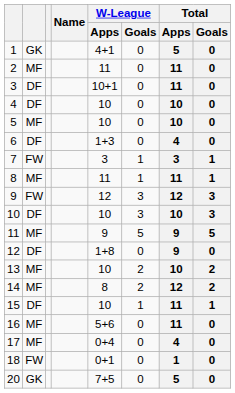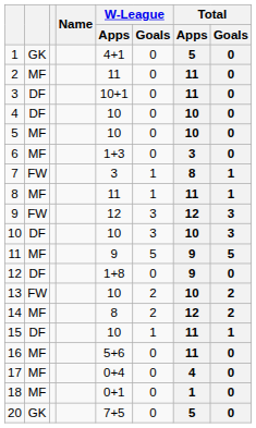 <table class="wikitable sortable" style="text-align:center;">
 <tr>
 <th rowspan="2"></th>
 <th rowspan="2"></th>
 <th rowspan="2"></th>
 <th rowspan="2">Name</th>
 <th colspan="2"><a href='#'>W-League</a></th>
 <th colspan="2">Total</th>
 </tr>
 <tr>
 <th>Apps</th>
 <th>Goals</th>
 <th>Apps</th>
 <th>Goals</th>
 </tr>
 <tr>
 <td>1</td>
 <td>GK</td>
 <td></td>
 <td align="left"><br></td>
 <td>4+1</td>
 <td>0<br></td>
 <th>5</th>
 <th>0</th>
 </tr>
 <tr>
 <td>2</td>
 <td>MF</td>
 <td></td>
 <td align="left"><br></td>
 <td>11</td>
 <td>0<br></td>
 <th>11</th>
 <th>0</th>
 </tr>
 <tr>
 <td>3</td>
 <td>DF</td>
 <td></td>
 <td align="left"><br></td>
 <td>10+1</td>
 <td>0<br></td>
 <th>11</th>
 <th>0</th>
 </tr>
 <tr>
 <td>4</td>
 <td>DF</td>
 <td></td>
 <td align="left"><br></td>
 <td>10</td>
 <td>0<br></td>
 <th>10</th>
 <th>0</th>
 </tr>
 <tr>
 <td>5</td>
 <td>MF</td>
 <td></td>
 <td align="left"><br></td>
 <td>10</td>
 <td>0<br></td>
 <th>10</th>
 <th>0</th>
 </tr>
 <tr>
 <td>6</td>
-<td>DF</td>
+<td>MF</td>
 <td></td>
 <td align="left"><br></td>
 <td>1+3</td>
 <td>0<br></td>
-<th>4</th>
+<th>3</th>
 <th>0</th>
 </tr>
 <tr>
 <td>7</td>
 <td>FW</td>
 <td></td>
 <td align="left"><br></td>
 <td>3</td>
 <td>1<br></td>
-<th>3</th>
+<th>8</th>
 <th>1</th>
 </tr>
 <tr>
 <td>8</td>
 <td>MF</td>
 <td></td>
 <td align="left"><br></td>
 <td>11</td>
 <td>1<br></td>
 <th>11</th>
 <th>1</th>
 </tr>
 <tr>
 <td>9</td>
 <td>FW</td>
 <td></td>
 <td align="left"><br></td>
 <td>12</td>
 <td>3<br></td>
 <th>12</th>
 <th>3</th>
 </tr>
 <tr>
 <td>10</td>
 <td>DF</td>
 <td></td>
 <td align="left"><br></td>
 <td>10</td>
 <td>3<br></td>
 <th>10</th>
 <th>3</th>
 </tr>
 <tr>
 <td>11</td>
 <td>MF</td>
 <td></td>
 <td align="left"><br></td>
 <td>9</td>
 <td>5<br></td>
 <th>9</th>
 <th>5</th>
 </tr>
 <tr>
 <td>12</td>
 <td>DF</td>
 <td></td>
 <td align="left"><br></td>
 <td>1+8</td>
 <td>0<br></td>
 <th>9</th>
 <th>0</th>
 </tr>
 <tr>
 <td>13</td>
-<td>MF</td>
+<td>FW</td>
 <td></td>
 <td align="left"><br></td>
 <td>10</td>
 <td>2<br></td>
 <th>10</th>
 <th>2</th>
 </tr>
 <tr>
 <td>14</td>
 <td>MF</td>
 <td></td>
 <td align="left"><br></td>
 <td>8</td>
 <td>2<br></td>
 <th>12</th>
 <th>2</th>
 </tr>
 <tr>
 <td>15</td>
 <td>DF</td>
 <td></td>
 <td align="left"><br></td>
 <td>10</td>
 <td>1<br></td>
 <th>11</th>
 <th>1</th>
 </tr>
 <tr>
 <td>16</td>
 <td>MF</td>
 <td></td>
 <td align="left"><br></td>
 <td>5+6</td>
 <td>0<br></td>
 <th>11</th>
 <th>0</th>
 </tr>
 <tr>
 <td>17</td>
 <td>MF</td>
 <td></td>
 <td align="left"><br></td>
 <td>0+4</td>
 <td>0<br></td>
 <th>4</th>
 <th>0</th>
 </tr>
 <tr>
 <td>18</td>
-<td>FW</td>
+<td>MF</td>
 <td></td>
 <td align="left"><br></td>
 <td>0+1</td>
 <td>0<br></td>
 <th>1</th>
 <th>0</th>
 </tr>
 <tr>
 <td>20</td>
 <td>GK</td>
 <td></td>
 <td align="left"><br></td>
 <td>7+5</td>
 <td>0<br></td>
 <th>5</th>
 <th>0</th>
 </tr>
 </table>
